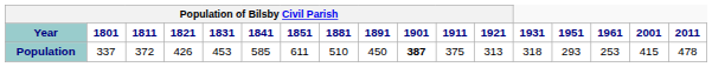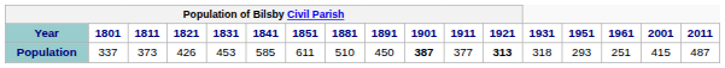 <table class="wikitable" style="font-size:90%; width:70%; border:0; text-align:center; line-height:120%;">
 <tr>
 <th colspan="12" style="text-align:center;font-size:90%;">Population of Bilsby <a href='#'>Civil Parish</a></th>
 </tr>
 <tr>
 <th style="background:#9cc; color:navy; height:17px;">Year</th>
 <th style="background:#fff; color:navy;">1801</th>
 <th style="background:#fff; color:navy;">1811</th>
 <th style="background:#fff; color:navy;">1821</th>
 <th style="background:#fff; color:navy;">1831</th>
 <th style="background:#fff; color:navy;">1841</th>
 <th style="background:#fff; color:navy;">1851</th>
 <th style="background:#fff; color:navy;">1881</th>
 <th style="background:#fff; color:navy;">1891</th>
 <th style="background:#fff; color:navy;">1901</th>
 <th style="background:#fff; color:navy;">1911</th>
 <th style="background:#fff; color:navy;">1921</th>
 <th style="background:#fff; color:navy;">1931</th>
 <th style="background:#fff; color:navy;">1951</th>
 <th style="background:#fff; color:navy;">1961</th>
 <th style="background:#fff; color:navy;">2001</th>
 <th style="background:#fff; color:navy;">2011</th>
 </tr>
 <tr style="text-align:center;">
 <th style="background:#9cc; color:navy; height:17px;">Population</th>
 <td style="background:#fff; color:black;">337</td>
-<td style="background:#fff; color:black;">372</td>
+<td style="background:#fff; color:black;">373</td>
 <td style="background:#fff; color:black;">426</td>
 <td style="background:#fff; color:black;">453</td>
 <td style="background:#fff; color:black;">585</td>
 <td style="background:#fff; color:black;">611</td>
 <td style="background:#fff; color:black;">510</td>
 <td style="background:#fff; color:black;">450</td>
 <td style="background:#fff; color:black;"><strong>387</strong></td>
-<td style="background:#fff; color:black;">375</td>
-<td style="background:#fff; color:black;">313</td>
+<td style="background:#fff; color:black;">377</td>
+<td style="background:#fff; color:black;"><strong>313</strong></td>
 <td style="background:#fff; color:black;">318</td>
 <td style="background:#fff; color:black;">293</td>
-<td style="background:#fff; color:black;">253</td>
+<td style="background:#fff; color:black;">251</td>
 <td style="background:#fff; color:black;">415</td>
-<td style="background:#fff; color:blsck;">478</td>
+<td style="background:#fff; color:blsck;">487</td>
 </tr>
 </table>
